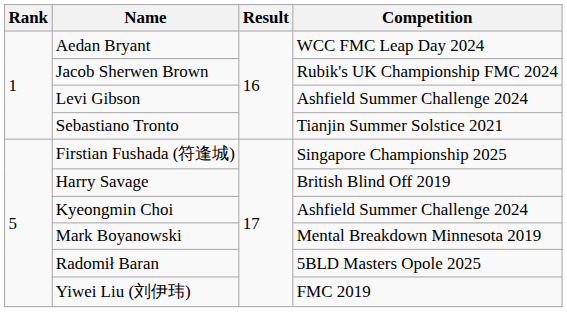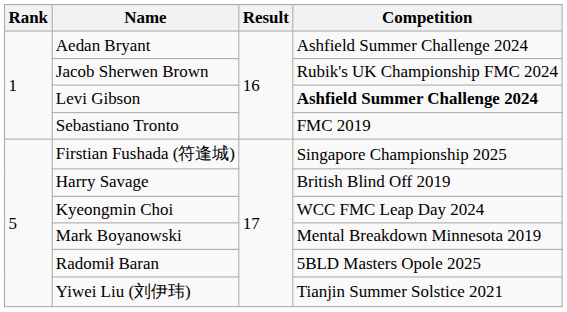 <table class="wikitable">
 <tr>
 <th>Rank</th>
 <th>Name</th>
 <th>Result</th>
 <th>Competition</th>
 </tr>
 <tr>
 <td rowspan="4">1</td>
 <td> Aedan Bryant</td>
 <td rowspan="4">16</td>
-<td> WCC FMC Leap Day 2024</td>
+<td> Ashfield Summer Challenge 2024</td>
 </tr>
 <tr>
 <td> Jacob Sherwen Brown</td>
 <td>  Rubik's UK Championship FMC 2024</td>
 </tr>
 <tr>
 <td> Levi Gibson</td>
-<td> Ashfield Summer Challenge 2024</td>
+<td><strong> Ashfield Summer Challenge 2024</strong></td>
 </tr>
 <tr>
 <td> Sebastiano Tronto</td>
-<td> Tianjin Summer Solstice 2021</td>
+<td>FMC 2019</td>
 </tr>
 <tr>
 <td rowspan="6">5</td>
 <td> Firstian Fushada (符逢城)</td>
 <td rowspan="6">17</td>
 <td> Singapore Championship 2025</td>
 </tr>
 <tr>
 <td> Harry Savage</td>
 <td> British Blind Off 2019</td>
 </tr>
 <tr>
 <td> Kyeongmin Choi</td>
-<td> Ashfield Summer Challenge 2024</td>
+<td> WCC FMC Leap Day 2024</td>
 </tr>
 <tr>
 <td> Mark Boyanowski</td>
 <td> Mental Breakdown Minnesota 2019</td>
 </tr>
 <tr>
 <td> Radomił Baran</td>
 <td> 5BLD Masters Opole 2025</td>
 </tr>
 <tr>
 <td> Yiwei Liu (刘伊玮)</td>
-<td>FMC 2019</td>
+<td> Tianjin Summer Solstice 2021</td>
 </tr>
 </table>
